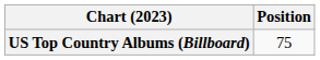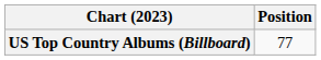 <table class="wikitable plainrowheaders" style="text-align:center">
 <tr>
 <th scope="col">Chart (2023)</th>
 <th scope="col">Position</th>
 </tr>
 <tr>
 <th scope="row">US Top Country Albums (<em>Billboard</em>)</th>
-<td>75</td>
+<td>77</td>
 </tr>
 </table>
